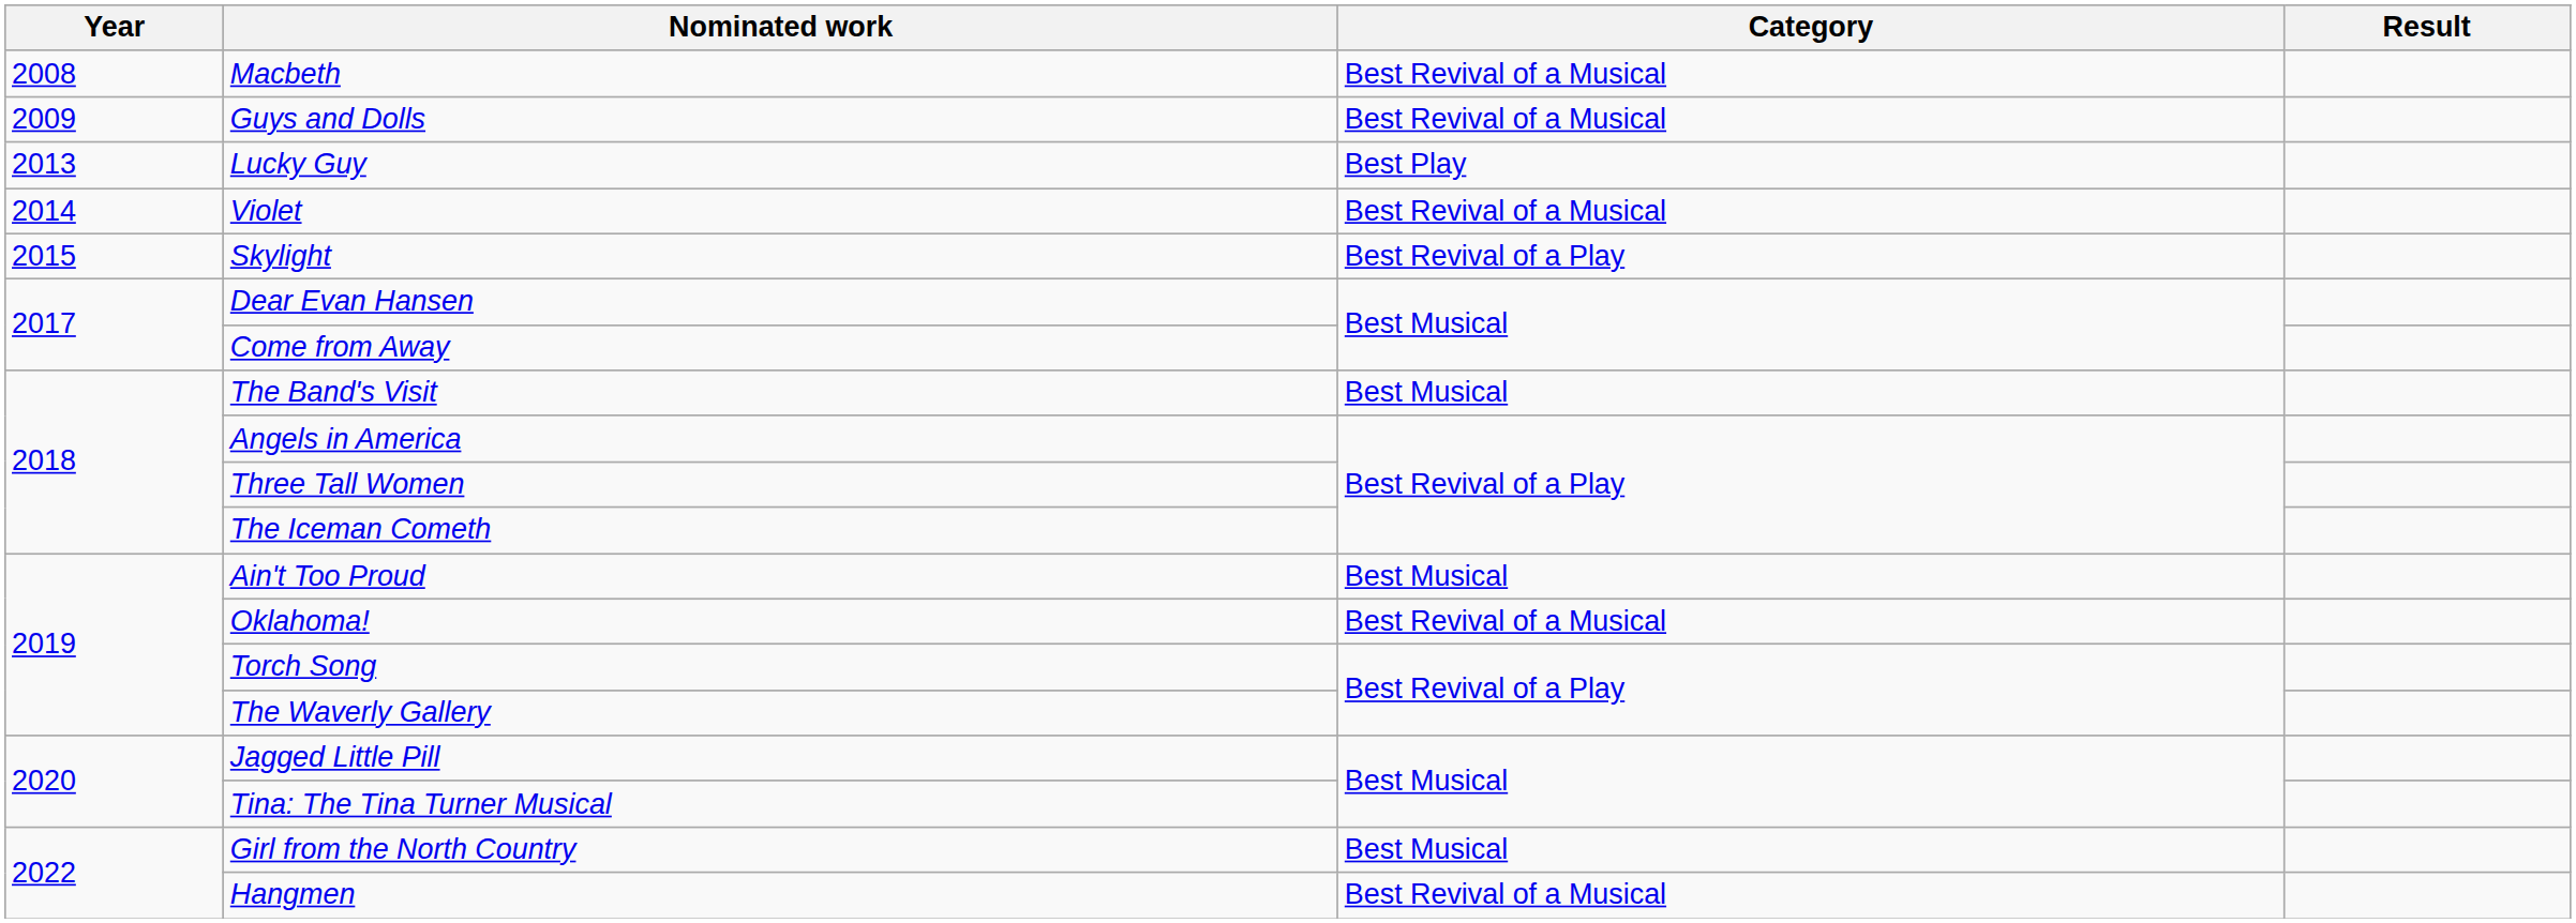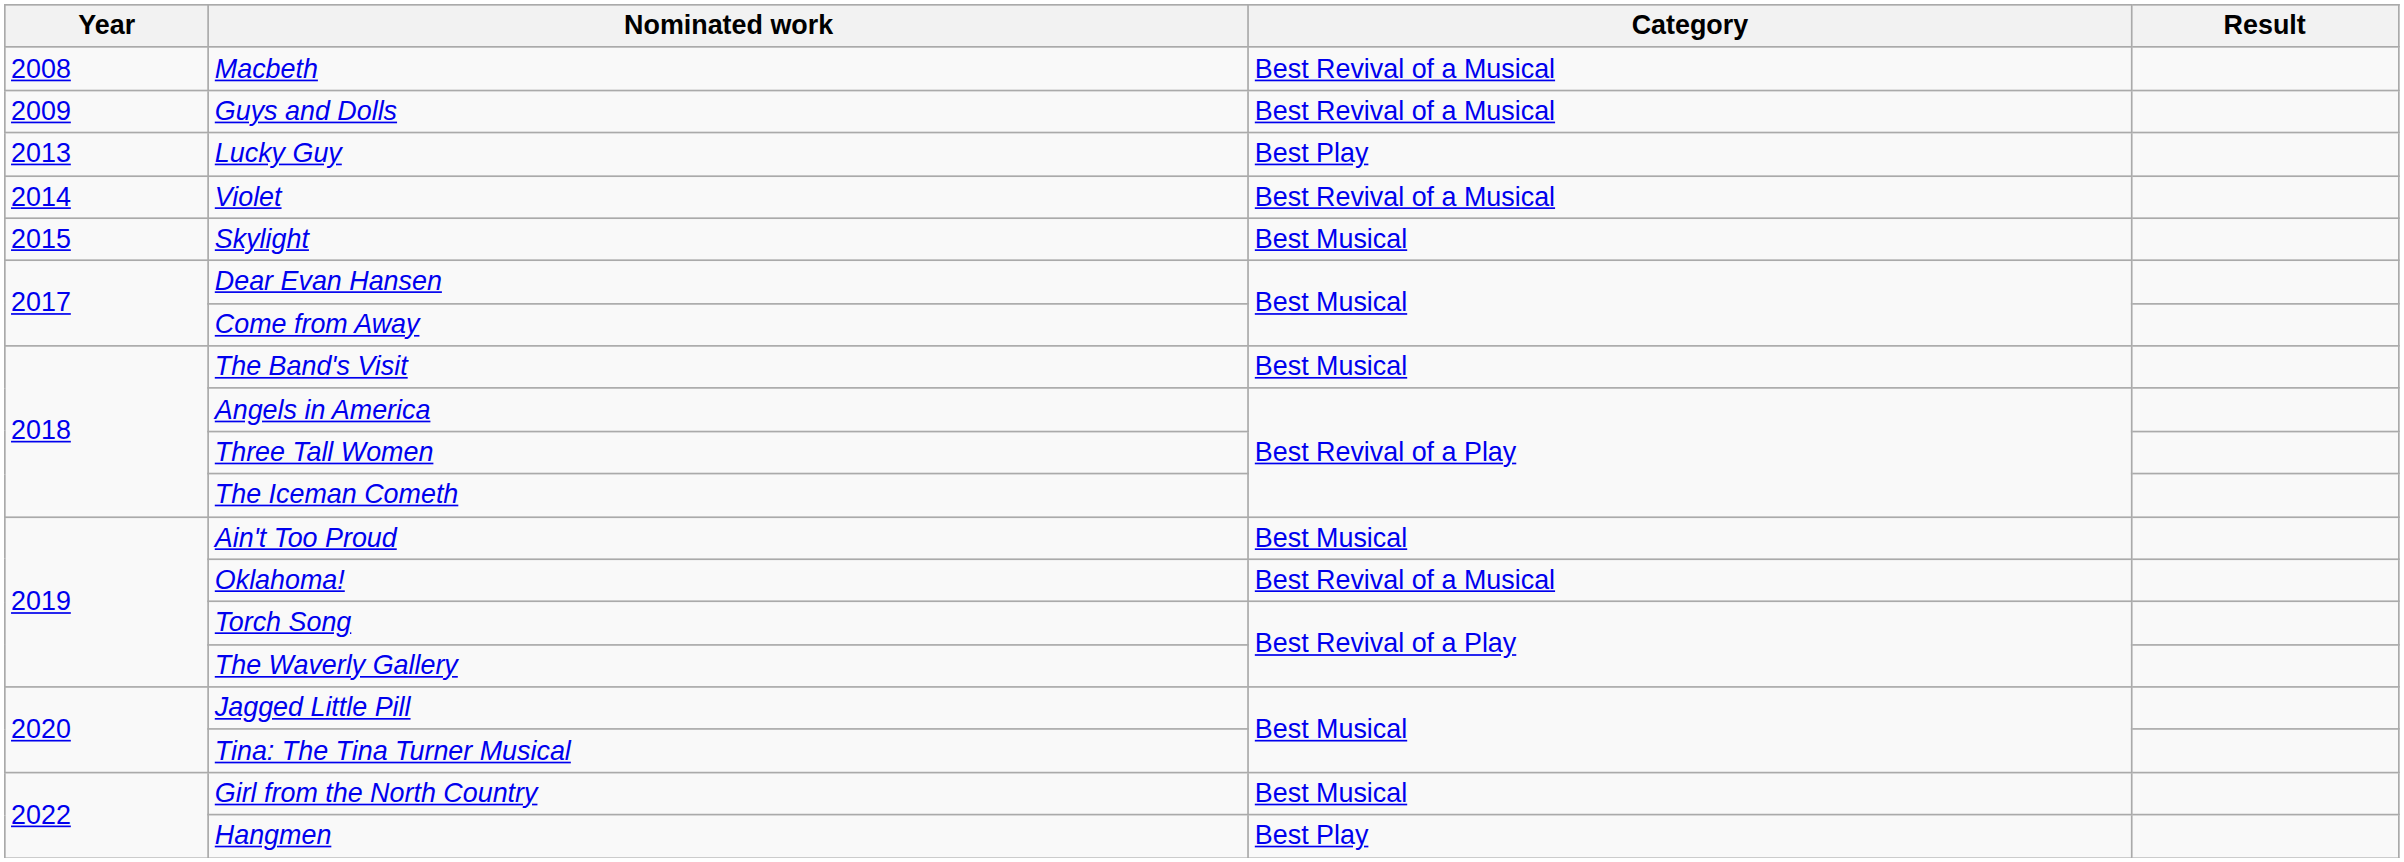 <table class=wikitable width=90%>
 <tr>
 <th>Year</th>
 <th>Nominated work</th>
 <th>Category</th>
 <th>Result</th>
 </tr>
 <tr>
 <td><a href='#'>2008</a></td>
 <td><em><a href='#'>Macbeth</a></em></td>
 <td><a href='#'> Best Revival of a Musical</a></td>
 <td></td>
 </tr>
 <tr>
 <td><a href='#'>2009</a></td>
 <td><em><a href='#'>Guys and Dolls</a></em></td>
 <td><a href='#'>Best Revival of a Musical</a></td>
 <td></td>
 </tr>
 <tr>
 <td><a href='#'>2013</a></td>
 <td><em><a href='#'> Lucky Guy</a></em></td>
 <td><a href='#'>Best Play</a></td>
 <td></td>
 </tr>
 <tr>
 <td><a href='#'>2014</a></td>
 <td><em><a href='#'> Violet</a></em></td>
 <td><a href='#'>Best Revival of a Musical</a></td>
 <td></td>
 </tr>
 <tr>
 <td><a href='#'>2015</a></td>
 <td><em><a href='#'> Skylight</a></em></td>
-<td><a href='#'>Best Revival of a Play</a></td>
+<td><a href='#'>Best Musical</a></td>
 <td></td>
 </tr>
 <tr>
 <td rowspan="2"><a href='#'>2017</a></td>
 <td><em><a href='#'>Dear Evan Hansen</a></em></td>
 <td rowspan="2"><a href='#'>Best Musical</a></td>
 <td></td>
 </tr>
 <tr>
 <td><em><a href='#'>Come from Away</a></em></td>
 <td></td>
 </tr>
 <tr>
 <td rowspan="4"><a href='#'>2018</a></td>
 <td><em><a href='#'> The Band's Visit</a></em></td>
 <td><a href='#'>Best Musical</a></td>
 <td></td>
 </tr>
 <tr>
 <td><em><a href='#'>Angels in America</a></em></td>
 <td rowspan="3"><a href='#'>Best Revival of a Play</a></td>
 <td></td>
 </tr>
 <tr>
 <td><em><a href='#'>Three Tall Women</a></em></td>
 <td></td>
 </tr>
 <tr>
 <td><em><a href='#'>The Iceman Cometh</a></em></td>
 <td></td>
 </tr>
 <tr>
 <td rowspan="4"><a href='#'> 2019</a></td>
 <td><em><a href='#'>Ain't Too Proud</a></em></td>
 <td><a href='#'>Best Musical</a></td>
 <td></td>
 </tr>
 <tr>
 <td><em><a href='#'>Oklahoma!</a></em></td>
 <td><a href='#'> Best Revival of a Musical</a></td>
 <td></td>
 </tr>
 <tr>
 <td><em><a href='#'> Torch Song</a></em></td>
 <td rowspan="2"><a href='#'>Best Revival of a Play</a></td>
 <td></td>
 </tr>
 <tr>
 <td><em><a href='#'>The Waverly Gallery</a></em></td>
 <td></td>
 </tr>
 <tr>
 <td rowspan="2"><a href='#'> 2020</a></td>
 <td><em><a href='#'> Jagged Little Pill</a></em></td>
 <td rowspan="2"><a href='#'>Best Musical</a></td>
 <td></td>
 </tr>
 <tr>
 <td><em><a href='#'> Tina: The Tina Turner Musical</a></em></td>
 <td></td>
 </tr>
 <tr>
 <td rowspan="2"><a href='#'> 2022</a></td>
 <td><em><a href='#'> Girl from the North Country</a></em></td>
 <td><a href='#'>Best Musical</a></td>
 <td></td>
 </tr>
 <tr>
 <td><em><a href='#'> Hangmen</a></em></td>
-<td><a href='#'>Best Revival of a Musical</a></td>
+<td><a href='#'>Best Play</a></td>
 <td></td>
 </tr>
 </table>
